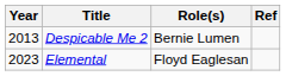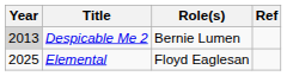 <table class="wikitable plainrowheaders sortable">
 <tr>
 <th scope="col">Year</th>
 <th scope="col">Title</th>
 <th scope="col">Role(s)</th>
 <th scope="col" class="unsortable">Ref</th>
 </tr>
 <tr>
-<td>2013</td>
+<td style="background: lightgrey;">2013</td>
 <td><em><a href='#'>Despicable Me 2</a></em></td>
 <td>Bernie Lumen</td>
 <td></td>
 </tr>
 <tr>
-<td>2023</td>
+<td>2025</td>
 <td><em><a href='#'>Elemental</a></em></td>
 <td>Floyd Eaglesan</td>
 <td></td>
 </tr>
 </table>
